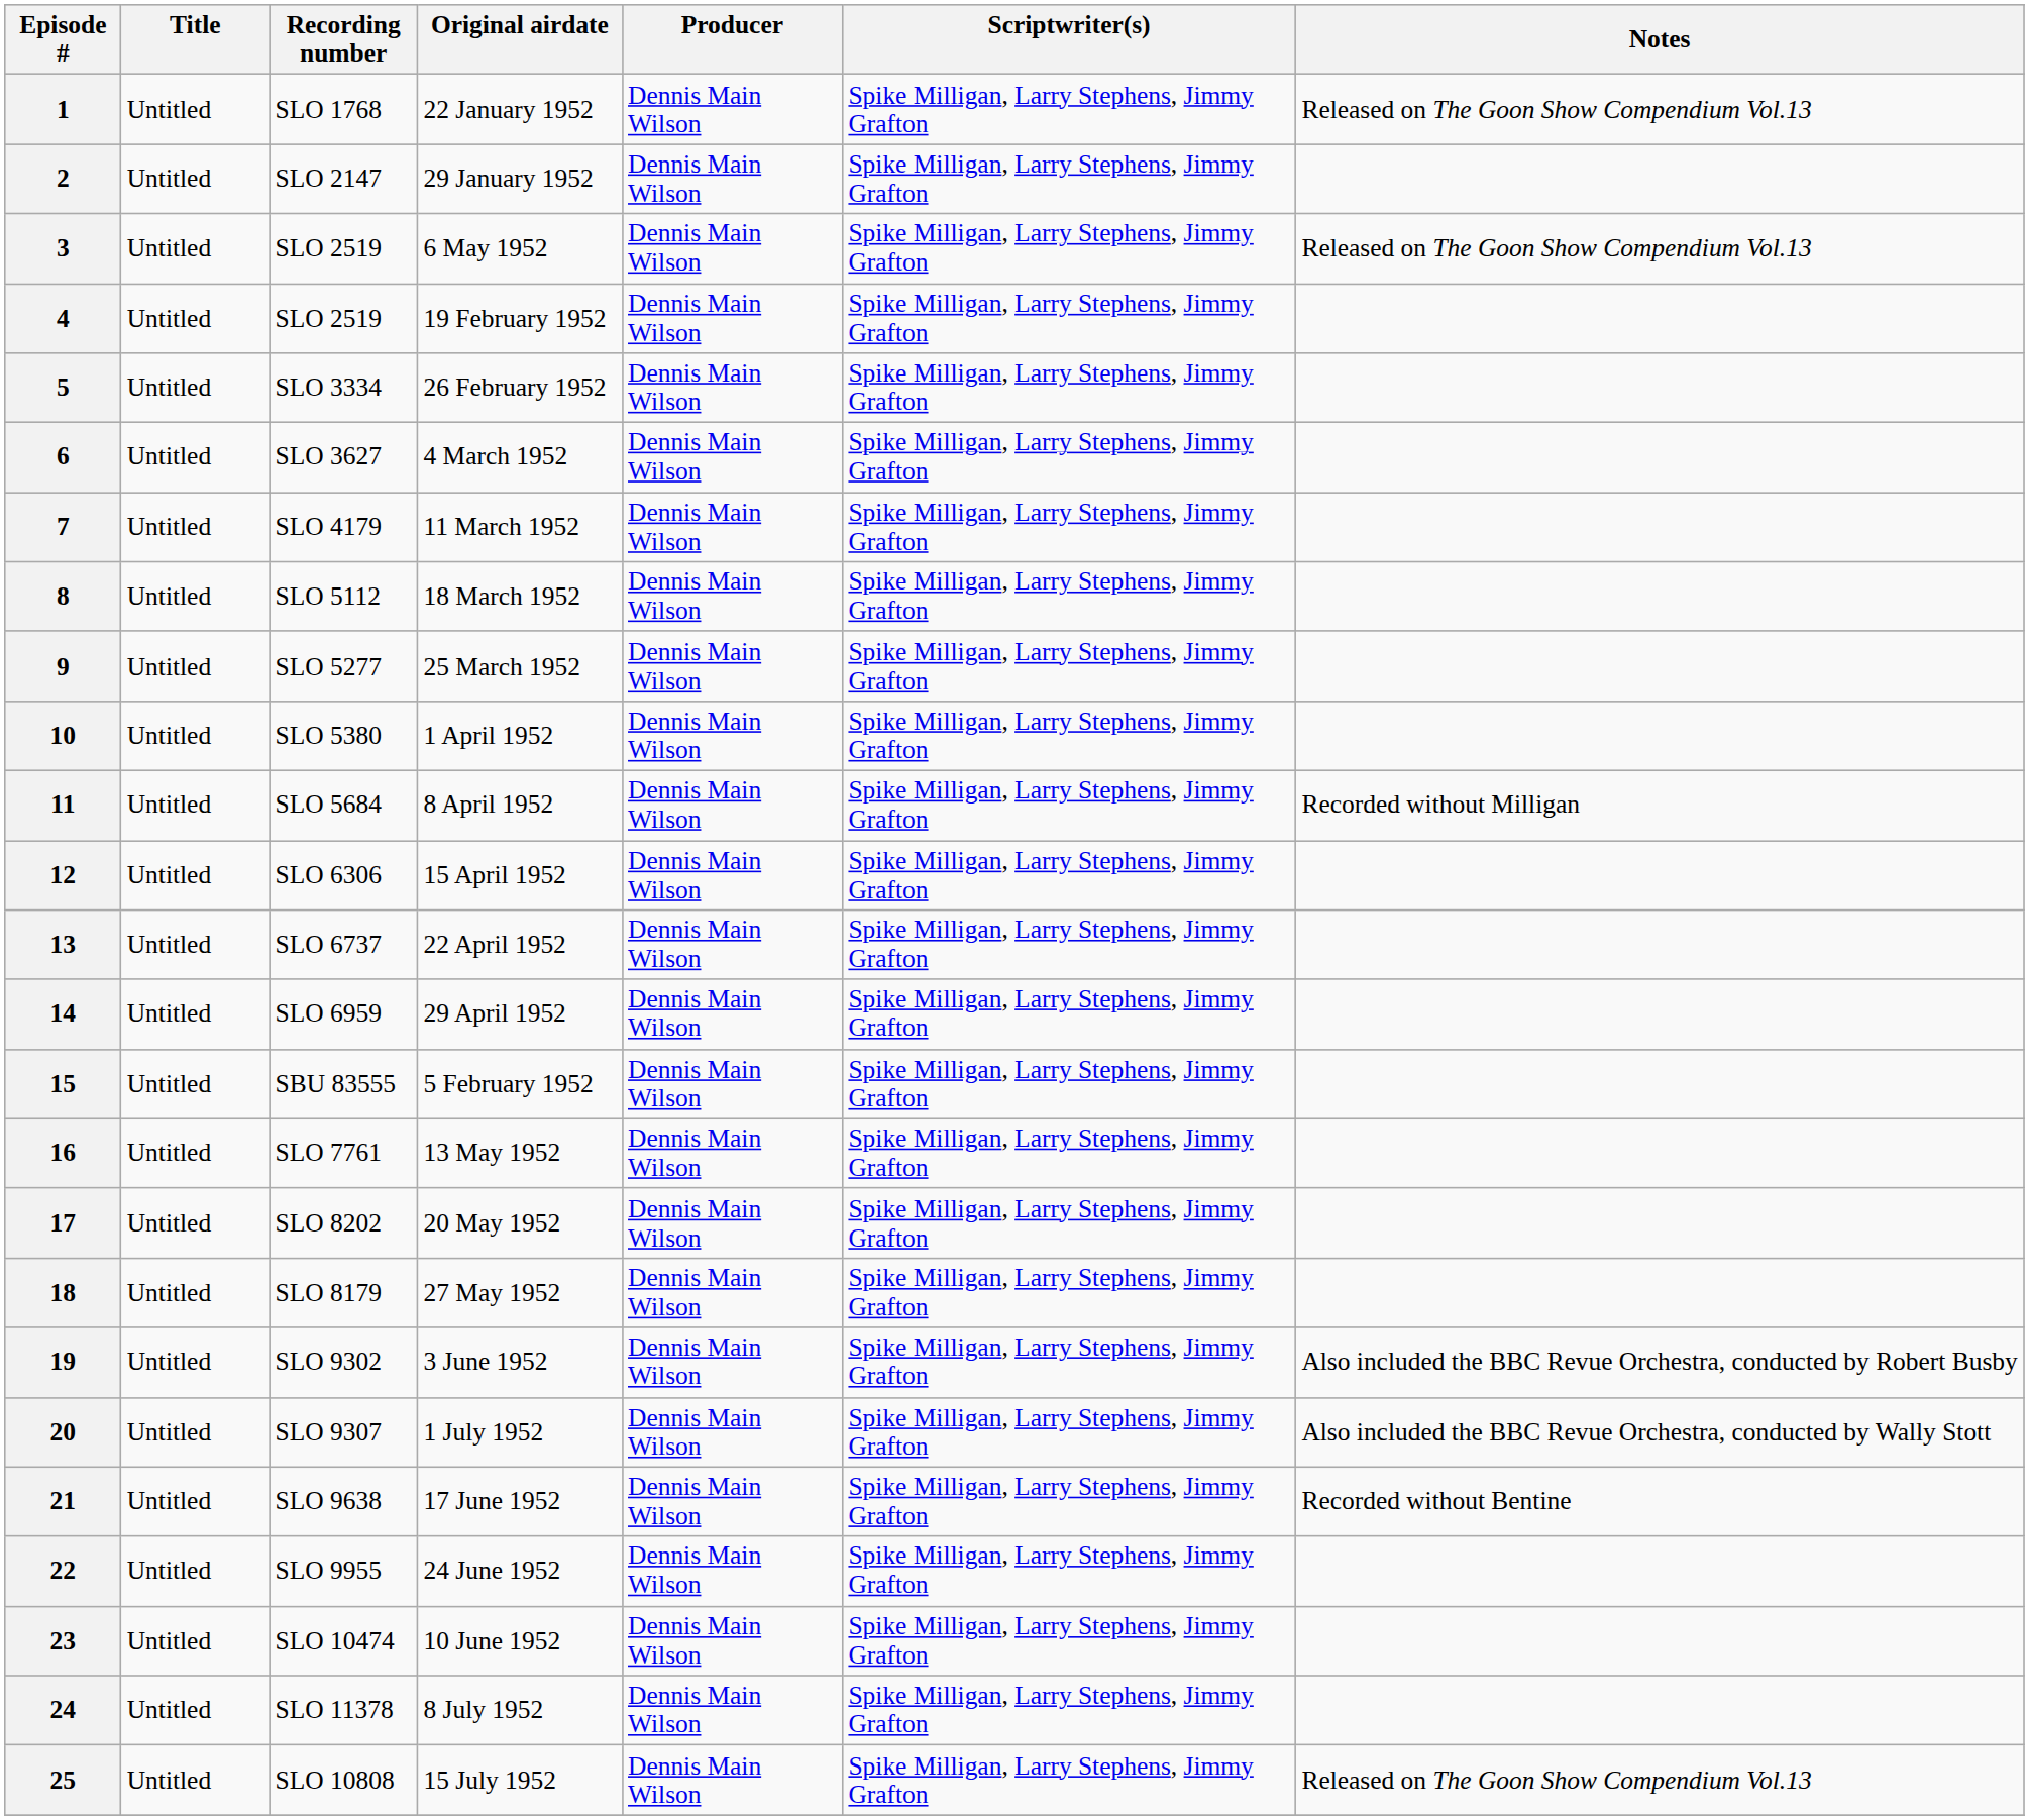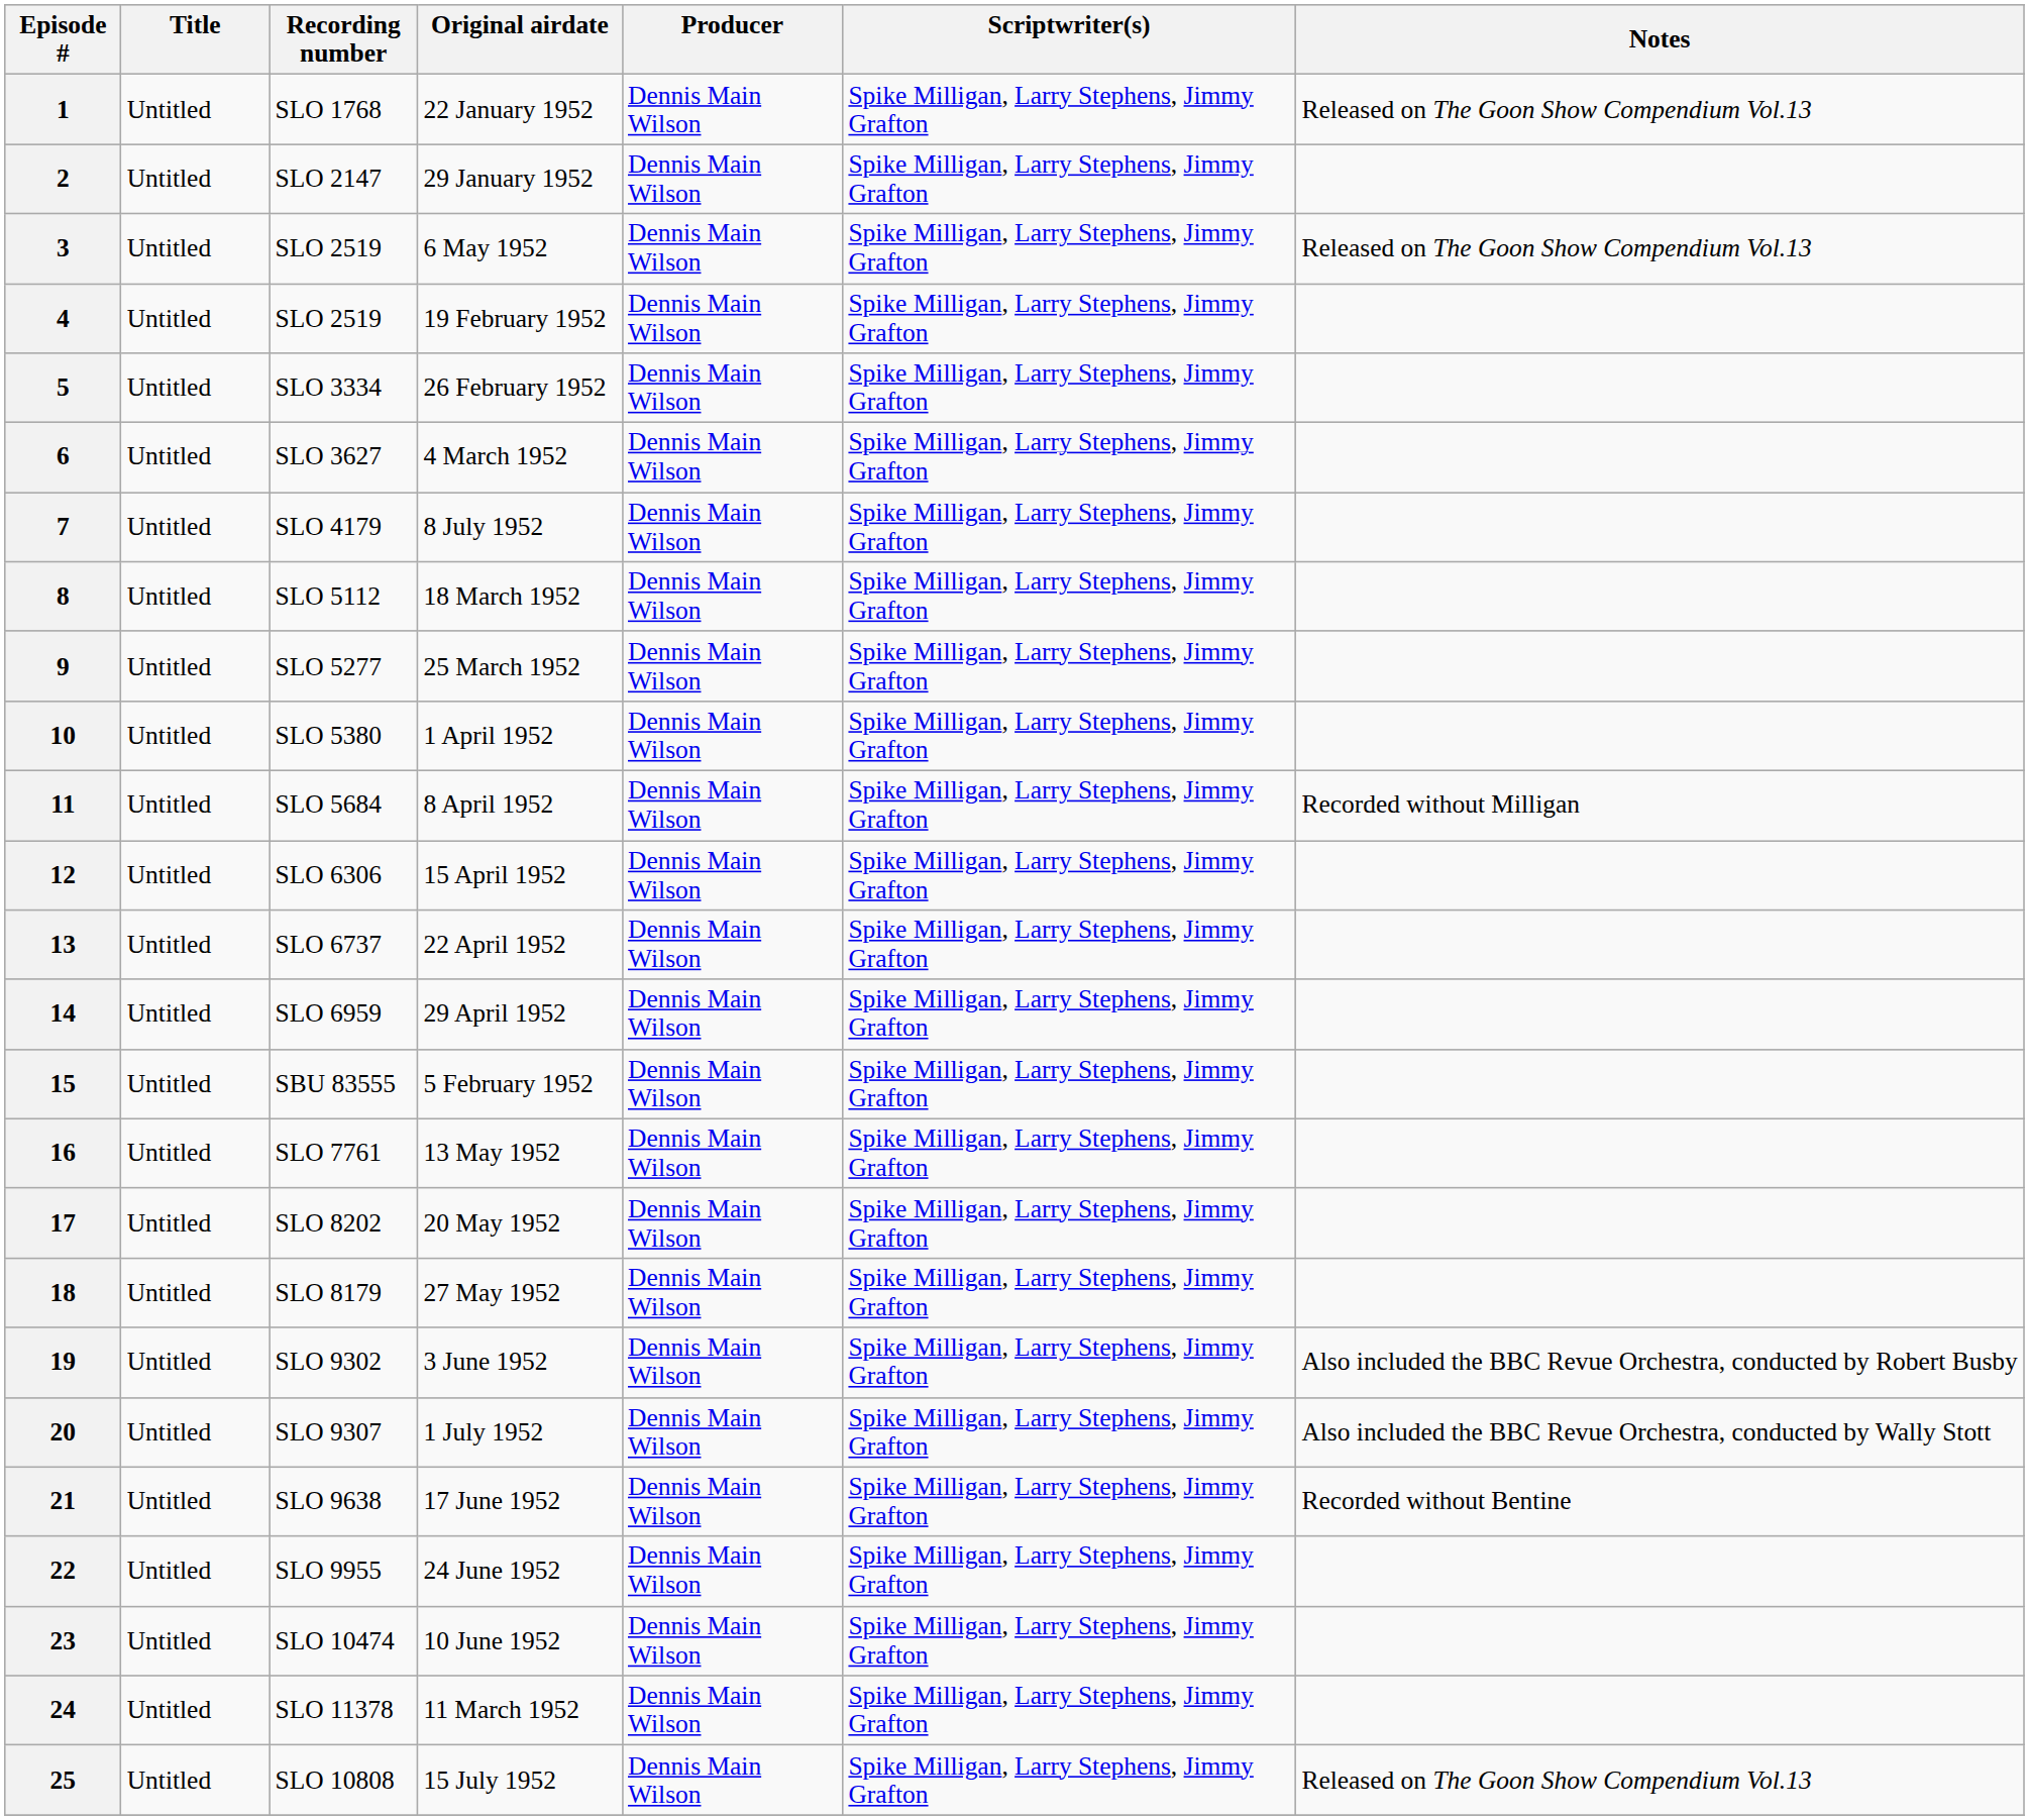 <table class="wikitable plainrowheaders sortable" style="margin-right: 0;">
 <tr>
 <th scope="col" style="vertical-align: top; width: 65px;">Episode #</th>
 <th scope="col" style="vertical-align: top; width: 85px;">Title</th>
 <th scope="col" style="vertical-align: top; width: 85px;">Recording number</th>
 <th scope="col" style="vertical-align: top; width: 120px;">Original airdate</th>
 <th scope="col" style="vertical-align: top; width: 130px;">Producer</th>
 <th scope="col" style="vertical-align: top; width: 275px;">Scriptwriter(s)</th>
 <th scope="col" class="unsortable">Notes</th>
 </tr>
 <tr>
 <th scope="row" style="text-align: center;">1</th>
 <td>Untitled</td>
 <td>SLO 1768</td>
 <td>22 January 1952</td>
 <td><a href='#'>Dennis Main Wilson</a></td>
 <td><a href='#'>Spike Milligan</a>, <a href='#'>Larry Stephens</a>, <a href='#'>Jimmy Grafton</a></td>
 <td>Released on <em>The Goon Show Compendium Vol.13</em></td>
 </tr>
 <tr>
 <th scope="row" style="text-align: center;">2</th>
 <td>Untitled</td>
 <td>SLO 2147</td>
 <td>29 January 1952</td>
 <td><a href='#'>Dennis Main Wilson</a></td>
 <td><a href='#'>Spike Milligan</a>, <a href='#'>Larry Stephens</a>, <a href='#'>Jimmy Grafton</a></td>
 <td></td>
 </tr>
 <tr>
 <th scope="row" style="text-align: center;">3</th>
 <td>Untitled</td>
 <td>SLO 2519</td>
 <td>6 May 1952</td>
 <td><a href='#'>Dennis Main Wilson</a></td>
 <td><a href='#'>Spike Milligan</a>, <a href='#'>Larry Stephens</a>, <a href='#'>Jimmy Grafton</a></td>
 <td>Released on <em>The Goon Show Compendium Vol.13</em></td>
 </tr>
 <tr>
 <th scope="row" style="text-align: center;">4</th>
 <td>Untitled</td>
 <td>SLO 2519</td>
 <td>19 February 1952</td>
 <td><a href='#'>Dennis Main Wilson</a></td>
 <td><a href='#'>Spike Milligan</a>, <a href='#'>Larry Stephens</a>, <a href='#'>Jimmy Grafton</a></td>
 <td></td>
 </tr>
 <tr>
 <th scope="row" style="text-align: center;">5</th>
 <td>Untitled</td>
 <td>SLO 3334</td>
 <td>26 February 1952</td>
 <td><a href='#'>Dennis Main Wilson</a></td>
 <td><a href='#'>Spike Milligan</a>, <a href='#'>Larry Stephens</a>, <a href='#'>Jimmy Grafton</a></td>
 <td></td>
 </tr>
 <tr>
 <th scope="row" style="text-align: center;">6</th>
 <td>Untitled</td>
 <td>SLO 3627</td>
 <td>4 March 1952</td>
 <td><a href='#'>Dennis Main Wilson</a></td>
 <td><a href='#'>Spike Milligan</a>, <a href='#'>Larry Stephens</a>, <a href='#'>Jimmy Grafton</a></td>
 <td></td>
 </tr>
 <tr>
 <th scope="row" style="text-align: center;">7</th>
 <td>Untitled</td>
 <td>SLO 4179</td>
-<td>11 March 1952</td>
+<td>8 July 1952</td>
 <td><a href='#'>Dennis Main Wilson</a></td>
 <td><a href='#'>Spike Milligan</a>, <a href='#'>Larry Stephens</a>, <a href='#'>Jimmy Grafton</a></td>
 <td></td>
 </tr>
 <tr>
 <th scope="row" style="text-align: center;">8</th>
 <td>Untitled</td>
 <td>SLO 5112</td>
 <td>18 March 1952</td>
 <td><a href='#'>Dennis Main Wilson</a></td>
 <td><a href='#'>Spike Milligan</a>, <a href='#'>Larry Stephens</a>, <a href='#'>Jimmy Grafton</a></td>
 <td></td>
 </tr>
 <tr>
 <th scope="row" style="text-align: center;">9</th>
 <td>Untitled</td>
 <td>SLO 5277</td>
 <td>25 March 1952</td>
 <td><a href='#'>Dennis Main Wilson</a></td>
 <td><a href='#'>Spike Milligan</a>, <a href='#'>Larry Stephens</a>, <a href='#'>Jimmy Grafton</a></td>
 <td></td>
 </tr>
 <tr>
 <th scope="row" style="text-align: center;">10</th>
 <td>Untitled</td>
 <td>SLO 5380</td>
 <td>1 April 1952</td>
 <td><a href='#'>Dennis Main Wilson</a></td>
 <td><a href='#'>Spike Milligan</a>, <a href='#'>Larry Stephens</a>, <a href='#'>Jimmy Grafton</a></td>
 <td></td>
 </tr>
 <tr>
 <th scope="row" style="text-align: center;">11</th>
 <td>Untitled</td>
 <td>SLO 5684</td>
 <td>8 April 1952</td>
 <td><a href='#'>Dennis Main Wilson</a></td>
 <td><a href='#'>Spike Milligan</a>, <a href='#'>Larry Stephens</a>, <a href='#'>Jimmy Grafton</a></td>
 <td>Recorded without Milligan</td>
 </tr>
 <tr>
 <th scope="row" style="text-align: center;">12</th>
 <td>Untitled</td>
 <td>SLO 6306</td>
 <td>15 April 1952</td>
 <td><a href='#'>Dennis Main Wilson</a></td>
 <td><a href='#'>Spike Milligan</a>, <a href='#'>Larry Stephens</a>, <a href='#'>Jimmy Grafton</a></td>
 <td></td>
 </tr>
 <tr>
 <th scope="row" style="text-align: center;">13</th>
 <td>Untitled</td>
 <td>SLO 6737</td>
 <td>22 April 1952</td>
 <td><a href='#'>Dennis Main Wilson</a></td>
 <td><a href='#'>Spike Milligan</a>, <a href='#'>Larry Stephens</a>, <a href='#'>Jimmy Grafton</a></td>
 <td></td>
 </tr>
 <tr>
 <th scope="row" style="text-align: center;">14</th>
 <td>Untitled</td>
 <td>SLO 6959</td>
 <td>29 April 1952</td>
 <td><a href='#'>Dennis Main Wilson</a></td>
 <td><a href='#'>Spike Milligan</a>, <a href='#'>Larry Stephens</a>, <a href='#'>Jimmy Grafton</a></td>
 <td></td>
 </tr>
 <tr>
 <th scope="row" style="text-align: center;">15</th>
 <td>Untitled</td>
 <td>SBU 83555</td>
 <td>5 February 1952</td>
 <td><a href='#'>Dennis Main Wilson</a></td>
 <td><a href='#'>Spike Milligan</a>, <a href='#'>Larry Stephens</a>, <a href='#'>Jimmy Grafton</a></td>
 <td></td>
 </tr>
 <tr>
 <th scope="row" style="text-align: center;">16</th>
 <td>Untitled</td>
 <td>SLO 7761</td>
 <td>13 May 1952</td>
 <td><a href='#'>Dennis Main Wilson</a></td>
 <td><a href='#'>Spike Milligan</a>, <a href='#'>Larry Stephens</a>, <a href='#'>Jimmy Grafton</a></td>
 <td></td>
 </tr>
 <tr>
 <th scope="row" style="text-align: center;">17</th>
 <td>Untitled</td>
 <td>SLO 8202</td>
 <td>20 May 1952</td>
 <td><a href='#'>Dennis Main Wilson</a></td>
 <td><a href='#'>Spike Milligan</a>, <a href='#'>Larry Stephens</a>, <a href='#'>Jimmy Grafton</a></td>
 <td></td>
 </tr>
 <tr>
 <th scope="row" style="text-align: center;">18</th>
 <td>Untitled</td>
 <td>SLO 8179</td>
 <td>27 May 1952</td>
 <td><a href='#'>Dennis Main Wilson</a></td>
 <td><a href='#'>Spike Milligan</a>, <a href='#'>Larry Stephens</a>, <a href='#'>Jimmy Grafton</a></td>
 <td></td>
 </tr>
 <tr>
 <th scope="row" style="text-align: center;">19</th>
 <td>Untitled</td>
 <td>SLO 9302</td>
 <td>3 June 1952</td>
 <td><a href='#'>Dennis Main Wilson</a></td>
 <td><a href='#'>Spike Milligan</a>, <a href='#'>Larry Stephens</a>, <a href='#'>Jimmy Grafton</a></td>
 <td>Also included the BBC Revue Orchestra, conducted by Robert Busby</td>
 </tr>
 <tr>
 <th scope="row" style="text-align: center;">20</th>
 <td>Untitled</td>
 <td>SLO 9307</td>
 <td>1 July 1952</td>
 <td><a href='#'>Dennis Main Wilson</a></td>
 <td><a href='#'>Spike Milligan</a>, <a href='#'>Larry Stephens</a>, <a href='#'>Jimmy Grafton</a></td>
 <td>Also included the BBC Revue Orchestra, conducted by Wally Stott</td>
 </tr>
 <tr>
 <th scope="row" style="text-align: center;">21</th>
 <td>Untitled</td>
 <td>SLO 9638</td>
 <td>17 June 1952</td>
 <td><a href='#'>Dennis Main Wilson</a></td>
 <td><a href='#'>Spike Milligan</a>, <a href='#'>Larry Stephens</a>, <a href='#'>Jimmy Grafton</a></td>
 <td>Recorded without Bentine</td>
 </tr>
 <tr>
 <th scope="row" style="text-align: center;">22</th>
 <td>Untitled</td>
 <td>SLO 9955</td>
 <td>24 June 1952</td>
 <td><a href='#'>Dennis Main Wilson</a></td>
 <td><a href='#'>Spike Milligan</a>, <a href='#'>Larry Stephens</a>, <a href='#'>Jimmy Grafton</a></td>
 <td></td>
 </tr>
 <tr>
 <th scope="row" style="text-align: center;">23</th>
 <td>Untitled</td>
 <td>SLO 10474</td>
 <td>10 June 1952</td>
 <td><a href='#'>Dennis Main Wilson</a></td>
 <td><a href='#'>Spike Milligan</a>, <a href='#'>Larry Stephens</a>, <a href='#'>Jimmy Grafton</a></td>
 <td></td>
 </tr>
 <tr>
 <th scope="row" style="text-align: center;">24</th>
 <td>Untitled</td>
 <td>SLO 11378</td>
-<td>8 July 1952</td>
+<td>11 March 1952</td>
 <td><a href='#'>Dennis Main Wilson</a></td>
 <td><a href='#'>Spike Milligan</a>, <a href='#'>Larry Stephens</a>, <a href='#'>Jimmy Grafton</a></td>
 <td></td>
 </tr>
 <tr>
 <th scope="row" style="text-align: center;">25</th>
 <td>Untitled</td>
 <td>SLO 10808</td>
 <td>15 July 1952</td>
 <td><a href='#'>Dennis Main Wilson</a></td>
 <td><a href='#'>Spike Milligan</a>, <a href='#'>Larry Stephens</a>, <a href='#'>Jimmy Grafton</a></td>
 <td>Released on <em>The Goon Show Compendium Vol.13</em></td>
 </tr>
 <tr>
 </tr>
 </table>
